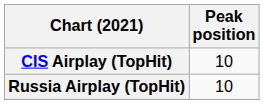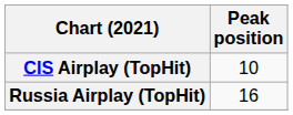 <table class="wikitable plainrowheaders sortable" style="text-align:center">
 <tr>
 <th scope="col">Chart (2021)</th>
 <th scope="col">Peak<br>position</th>
 </tr>
 <tr>
 <th scope="row"><a href='#'>CIS</a> Airplay (TopHit)</th>
 <td>10</td>
 </tr>
 <tr>
 <th scope="row">Russia Airplay (TopHit)</th>
-<td>10</td>
+<td>16</td>
 </tr>
 <tr>
 </tr>
 </table>
